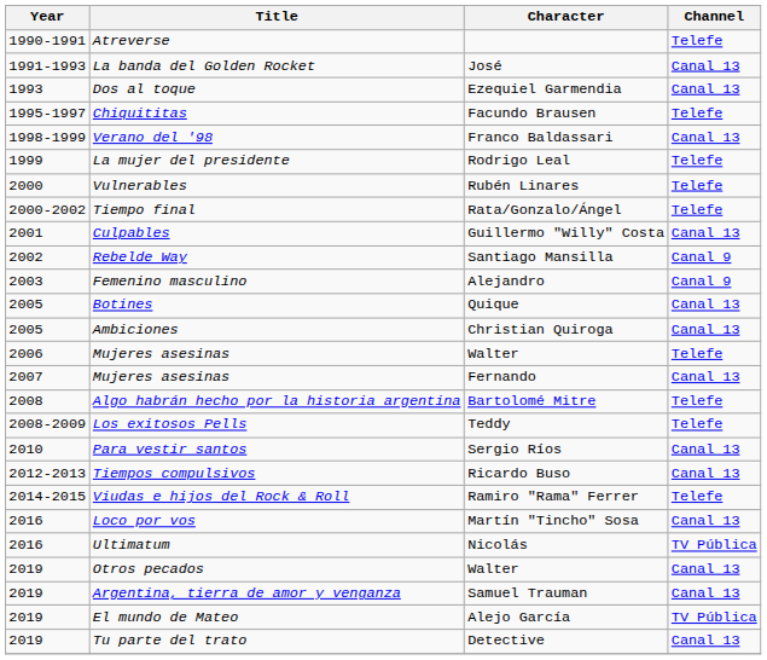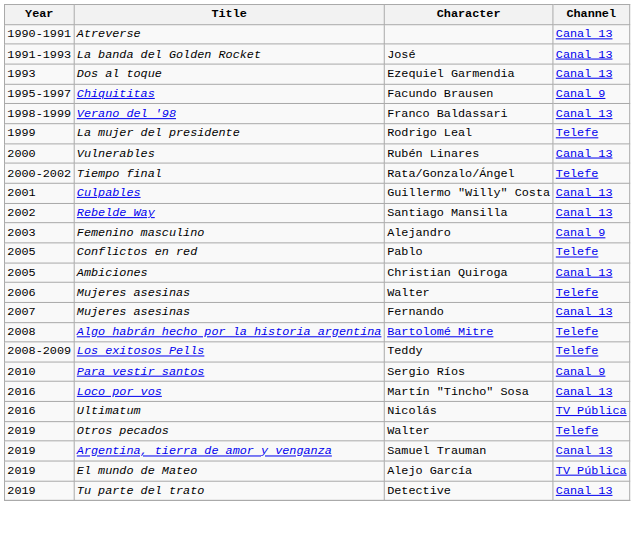 <table class="wikitable" style="font-size: 90%;">
 <tr>
 <th>Year</th>
 <th>Title</th>
 <th>Character</th>
 <th>Channel</th>
 </tr>
 <tr>
 <td>1990-1991</td>
 <td><em>Atreverse</em></td>
 <td></td>
-<td><a href='#'>Telefe</a></td>
+<td><a href='#'>Canal 13</a></td>
 </tr>
 <tr>
 <td>1991-1993</td>
 <td><em>La banda del Golden Rocket</em></td>
 <td>José</td>
 <td><a href='#'>Canal 13</a></td>
 </tr>
 <tr>
 <td>1993</td>
 <td><em>Dos al toque</em></td>
 <td>Ezequiel Garmendia</td>
 <td><a href='#'>Canal 13</a></td>
 </tr>
 <tr>
 <td>1995-1997</td>
 <td><em><a href='#'>Chiquititas</a></em></td>
 <td>Facundo Brausen</td>
-<td><a href='#'>Telefe</a></td>
+<td><a href='#'>Canal 9</a></td>
 </tr>
 <tr>
 <td>1998-1999</td>
 <td><em><a href='#'>Verano del '98</a></em></td>
 <td>Franco Baldassari</td>
 <td><a href='#'>Canal 13</a></td>
 </tr>
 <tr>
 <td>1999</td>
 <td><em>La mujer del presidente</em></td>
 <td>Rodrigo Leal</td>
 <td><a href='#'>Telefe</a></td>
 </tr>
 <tr>
 <td>2000</td>
 <td><em>Vulnerables</em></td>
 <td>Rubén Linares</td>
-<td><a href='#'>Telefe</a></td>
+<td><a href='#'>Canal 13</a></td>
 </tr>
 <tr>
 <td>2000-2002</td>
 <td><em>Tiempo final</em></td>
 <td>Rata/Gonzalo/Ángel</td>
 <td><a href='#'>Telefe</a></td>
 </tr>
 <tr>
 <td>2001</td>
 <td><em><a href='#'>Culpables</a></em></td>
 <td>Guillermo "Willy" Costa</td>
 <td><a href='#'>Canal 13</a></td>
 </tr>
 <tr>
 <td>2002</td>
 <td><em><a href='#'>Rebelde Way</a></em></td>
 <td>Santiago Mansilla</td>
-<td><a href='#'>Canal 9</a></td>
+<td><a href='#'>Canal 13</a></td>
 </tr>
 <tr>
 <td>2003</td>
 <td><em>Femenino masculino</em></td>
 <td>Alejandro</td>
 <td><a href='#'>Canal 9</a></td>
 </tr>
 <tr>
 <td>2005</td>
-<td><em><a href='#'>Botines</a></em></td>
-<td>Quique</td>
-<td><a href='#'>Canal 13</a></td>
+<td><em>Conflictos en red</em></td>
+<td>Pablo</td>
+<td><a href='#'>Telefe</a></td>
 </tr>
 <tr>
 <td>2005</td>
 <td><em>Ambiciones</em></td>
 <td>Christian Quiroga</td>
 <td><a href='#'>Canal 13</a></td>
 </tr>
 <tr>
 <td>2006</td>
 <td><em>Mujeres asesinas</em></td>
 <td>Walter</td>
 <td><a href='#'>Telefe</a></td>
 </tr>
 <tr>
 <td>2007</td>
 <td><em>Mujeres asesinas</em></td>
 <td>Fernando</td>
 <td><a href='#'>Canal 13</a></td>
 </tr>
 <tr>
 <td>2008</td>
 <td><em><a href='#'>Algo habrán hecho por la historia argentina</a></em></td>
 <td><a href='#'>Bartolomé Mitre</a></td>
 <td><a href='#'>Telefe</a></td>
 </tr>
 <tr>
 <td>2008-2009</td>
 <td><em><a href='#'>Los exitosos Pells</a></em></td>
 <td>Teddy</td>
 <td><a href='#'>Telefe</a></td>
 </tr>
 <tr>
 <td>2010</td>
 <td><em><a href='#'>Para vestir santos</a></em></td>
 <td>Sergio Ríos</td>
-<td><a href='#'>Canal 13</a></td>
-</tr>
-<tr>
-<td>2012-2013</td>
-<td><em><a href='#'>Tiempos compulsivos</a></em></td>
-<td>Ricardo Buso</td>
-<td><a href='#'>Canal 13</a></td>
-</tr>
-<tr>
-<td>2014-2015</td>
-<td><em><a href='#'>Viudas e hijos del Rock & Roll</a></em></td>
-<td>Ramiro "Rama" Ferrer</td>
-<td><a href='#'>Telefe</a></td>
+<td><a href='#'>Canal 9</a></td>
 </tr>
 <tr>
 <td>2016</td>
 <td><em><a href='#'>Loco por vos</a></em></td>
 <td>Martín "Tincho" Sosa</td>
 <td><a href='#'>Canal 13</a></td>
 </tr>
 <tr>
 <td>2016</td>
 <td><em>Ultimatum</em></td>
 <td>Nicolás</td>
 <td><a href='#'>TV Pública</a></td>
 </tr>
 <tr>
 <td>2019</td>
 <td><em>Otros pecados</em></td>
 <td>Walter</td>
-<td><a href='#'>Canal 13</a></td>
+<td><a href='#'>Telefe</a></td>
 </tr>
 <tr>
 <td>2019</td>
 <td><em><a href='#'>Argentina, tierra de amor y venganza</a></em></td>
 <td>Samuel Trauman</td>
 <td><a href='#'>Canal 13</a></td>
 </tr>
 <tr>
 <td>2019</td>
 <td><em>El mundo de Mateo</em></td>
 <td>Alejo García</td>
 <td><a href='#'>TV Pública</a></td>
 </tr>
 <tr>
 <td>2019</td>
 <td><em>Tu parte del trato</em></td>
 <td>Detective</td>
 <td><a href='#'>Canal 13</a></td>
 </tr>
 <tr>
 </tr>
 </table>
